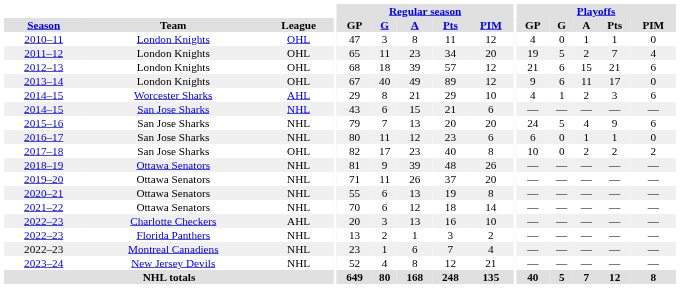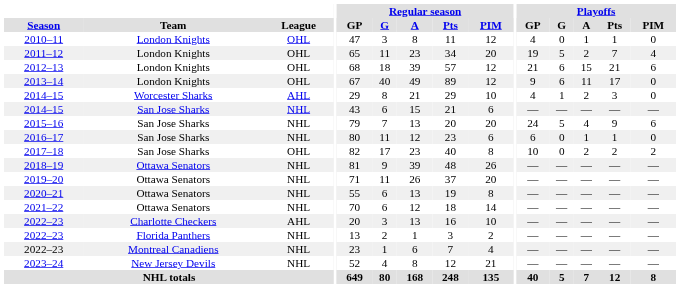 <table border="0" cellpadding="1" cellspacing="0" style="text-align:center; width:60em">
 <tr bgcolor="#e0e0e0">
 <th colspan="3" bgcolor="#ffffff"></th>
 <th rowspan="99" bgcolor="#ffffff"></th>
 <th colspan="5"><a href='#'>Regular season</a></th>
 <th rowspan="99" bgcolor="#ffffff"></th>
 <th colspan="5"><a href='#'>Playoffs</a></th>
 </tr>
 <tr bgcolor="#e0e0e0">
 <th><a href='#'>Season</a></th>
 <th>Team</th>
 <th>League</th>
 <th>GP</th>
 <th><a href='#'>G</a></th>
 <th><a href='#'>A</a></th>
 <th><a href='#'>Pts</a></th>
 <th><a href='#'>PIM</a></th>
 <th>GP</th>
 <th>G</th>
 <th>A</th>
 <th>Pts</th>
 <th>PIM</th>
 </tr>
 <tr>
 <td><a href='#'>2010–11</a></td>
 <td><a href='#'>London Knights</a></td>
 <td><a href='#'>OHL</a></td>
 <td>47</td>
 <td>3</td>
 <td>8</td>
 <td>11</td>
 <td>12</td>
 <td>4</td>
 <td>0</td>
 <td>1</td>
 <td>1</td>
 <td>0</td>
 </tr>
 <tr bgcolor="#f0f0f0">
 <td><a href='#'>2011–12</a></td>
 <td>London Knights</td>
 <td>OHL</td>
 <td>65</td>
 <td>11</td>
 <td>23</td>
 <td>34</td>
 <td>20</td>
 <td>19</td>
 <td>5</td>
 <td>2</td>
 <td>7</td>
 <td>4</td>
 </tr>
 <tr>
 <td><a href='#'>2012–13</a></td>
 <td>London Knights</td>
 <td>OHL</td>
 <td>68</td>
 <td>18</td>
 <td>39</td>
 <td>57</td>
 <td>12</td>
 <td>21</td>
 <td>6</td>
 <td>15</td>
 <td>21</td>
 <td>6</td>
 </tr>
 <tr bgcolor="#f0f0f0">
 <td><a href='#'>2013–14</a></td>
 <td>London Knights</td>
 <td>OHL</td>
 <td>67</td>
 <td>40</td>
 <td>49</td>
 <td>89</td>
 <td>12</td>
 <td>9</td>
 <td>6</td>
 <td>11</td>
 <td>17</td>
 <td>0</td>
 </tr>
 <tr>
 <td><a href='#'>2014–15</a></td>
 <td><a href='#'>Worcester Sharks</a></td>
 <td><a href='#'>AHL</a></td>
 <td>29</td>
 <td>8</td>
 <td>21</td>
 <td>29</td>
 <td>10</td>
 <td>4</td>
 <td>1</td>
 <td>2</td>
 <td>3</td>
-<td>6</td>
+<td>0</td>
 </tr>
 <tr bgcolor="#f0f0f0">
 <td><a href='#'>2014–15</a></td>
 <td><a href='#'>San Jose Sharks</a></td>
 <td><a href='#'>NHL</a></td>
 <td>43</td>
 <td>6</td>
 <td>15</td>
 <td>21</td>
 <td>6</td>
 <td>—</td>
 <td>—</td>
 <td>—</td>
 <td>—</td>
 <td>—</td>
 </tr>
 <tr>
 <td><a href='#'>2015–16</a></td>
 <td>San Jose Sharks</td>
 <td>NHL</td>
 <td>79</td>
 <td>7</td>
 <td>13</td>
 <td>20</td>
 <td>20</td>
 <td>24</td>
 <td>5</td>
 <td>4</td>
 <td>9</td>
 <td>6</td>
 </tr>
 <tr bgcolor="#f0f0f0">
 <td><a href='#'>2016–17</a></td>
 <td>San Jose Sharks</td>
 <td>NHL</td>
 <td>80</td>
 <td>11</td>
 <td>12</td>
 <td>23</td>
 <td>6</td>
 <td>6</td>
 <td>0</td>
 <td>1</td>
 <td>1</td>
 <td>0</td>
 </tr>
 <tr>
 <td><a href='#'>2017–18</a></td>
 <td>San Jose Sharks</td>
 <td>OHL</td>
 <td>82</td>
 <td>17</td>
 <td>23</td>
 <td>40</td>
 <td>8</td>
 <td>10</td>
 <td>0</td>
 <td>2</td>
 <td>2</td>
 <td>2</td>
 </tr>
 <tr bgcolor="#f0f0f0">
 <td><a href='#'>2018–19</a></td>
 <td><a href='#'>Ottawa Senators</a></td>
 <td>NHL</td>
 <td>81</td>
 <td>9</td>
 <td>39</td>
 <td>48</td>
 <td>26</td>
 <td>—</td>
 <td>—</td>
 <td>—</td>
 <td>—</td>
 <td>—</td>
 </tr>
 <tr>
 <td><a href='#'>2019–20</a></td>
 <td>Ottawa Senators</td>
 <td>NHL</td>
 <td>71</td>
 <td>11</td>
 <td>26</td>
 <td>37</td>
 <td>20</td>
 <td>—</td>
 <td>—</td>
 <td>—</td>
 <td>—</td>
 <td>—</td>
 </tr>
 <tr bgcolor="#f0f0f0">
 <td><a href='#'>2020–21</a></td>
 <td>Ottawa Senators</td>
 <td>NHL</td>
 <td>55</td>
 <td>6</td>
 <td>13</td>
 <td>19</td>
 <td>8</td>
 <td>—</td>
 <td>—</td>
 <td>—</td>
 <td>—</td>
 <td>—</td>
 </tr>
 <tr>
 <td><a href='#'>2021–22</a></td>
 <td>Ottawa Senators</td>
 <td>NHL</td>
 <td>70</td>
 <td>6</td>
 <td>12</td>
 <td>18</td>
 <td>14</td>
 <td>—</td>
 <td>—</td>
 <td>—</td>
 <td>—</td>
 <td>—</td>
 </tr>
 <tr bgcolor="#f0f0f0">
 <td><a href='#'>2022–23</a></td>
 <td><a href='#'>Charlotte Checkers</a></td>
 <td>AHL</td>
 <td>20</td>
 <td>3</td>
 <td>13</td>
 <td>16</td>
 <td>10</td>
 <td>—</td>
 <td>—</td>
 <td>—</td>
 <td>—</td>
 <td>—</td>
 </tr>
 <tr>
 <td><a href='#'>2022–23</a></td>
 <td><a href='#'>Florida Panthers</a></td>
 <td>NHL</td>
 <td>13</td>
 <td>2</td>
 <td>1</td>
 <td>3</td>
 <td>2</td>
 <td>—</td>
 <td>—</td>
 <td>—</td>
 <td>—</td>
 <td>—</td>
 </tr>
 <tr bgcolor="#f0f0f0">
 <td>2022–23</td>
 <td><a href='#'>Montreal Canadiens</a></td>
 <td>NHL</td>
 <td>23</td>
 <td>1</td>
 <td>6</td>
 <td>7</td>
 <td>4</td>
 <td>—</td>
 <td>—</td>
 <td>—</td>
 <td>—</td>
 <td>—</td>
 </tr>
 <tr>
 <td><a href='#'>2023–24</a></td>
 <td><a href='#'>New Jersey Devils</a></td>
 <td>NHL</td>
 <td>52</td>
 <td>4</td>
 <td>8</td>
 <td>12</td>
 <td>21</td>
 <td>—</td>
 <td>—</td>
 <td>—</td>
 <td>—</td>
 <td>—</td>
 </tr>
 <tr ALIGN="center" bgcolor="#e0e0e0">
 <th colspan="3">NHL totals</th>
 <th>649</th>
 <th>80</th>
 <th>168</th>
 <th>248</th>
 <th>135</th>
 <th>40</th>
 <th>5</th>
 <th>7</th>
 <th>12</th>
 <th>8</th>
 </tr>
 </table>
